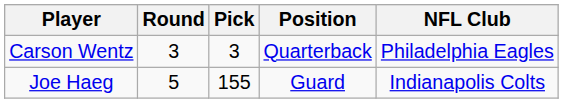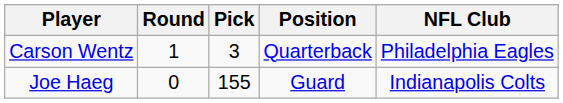 <table class="wikitable" style="text-align:center;">
 <tr style="background:#C0C0C0;">
 <th>Player</th>
 <th>Round</th>
 <th>Pick</th>
 <th>Position</th>
 <th>NFL Club</th>
 </tr>
 <tr>
 <td><a href='#'>Carson Wentz</a></td>
-<td>3</td>
+<td>1</td>
 <td>3</td>
 <td><a href='#'>Quarterback</a></td>
 <td><a href='#'>Philadelphia Eagles</a></td>
 </tr>
 <tr>
 <td><a href='#'>Joe Haeg</a></td>
-<td>5</td>
+<td>0</td>
 <td>155</td>
 <td><a href='#'>Guard</a></td>
 <td><a href='#'>Indianapolis Colts</a></td>
 </tr>
 </table>
